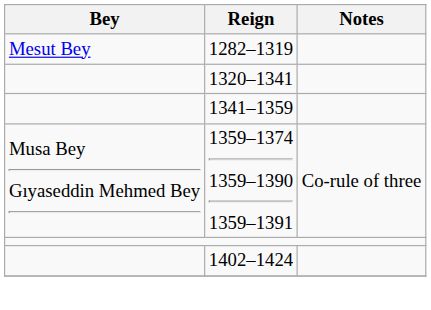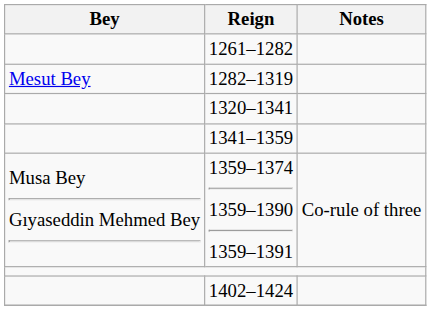 <table class="wikitable">
 <tr>
 <th>Bey</th>
 <th>Reign</th>
 <th>Notes</th>
+</tr>
+<tr>
+<td></td>
+<td>1261–1282</td>
+<td></td>
 </tr>
 <tr>
 <td><a href='#'>Mesut Bey</a></td>
 <td>1282–1319</td>
 <td></td>
 </tr>
 <tr>
 <td></td>
 <td>1320–1341</td>
 <td></td>
 </tr>
 <tr>
 <td></td>
 <td>1341–1359</td>
 <td></td>
 </tr>
 <tr>
 <td>Musa Bey <hr> Gıyaseddin Mehmed Bey <hr> </td>
 <td>1359–1374 <hr> 1359–1390 <hr> 1359–1391</td>
 <td>Co-rule of three</td>
 </tr>
 <tr>
 <td colspan=3></td>
 </tr>
 <tr>
 <td></td>
 <td>1402–1424</td>
 <td></td>
 </tr>
 <tr>
 </tr>
 </table>
